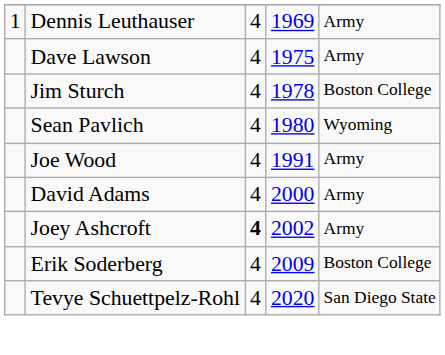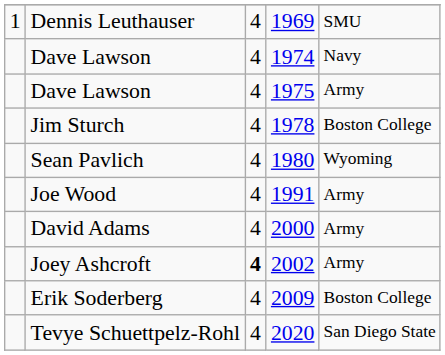 <table class="wikitable">
 <tr>
 </tr>
 <tr>
 <td>1</td>
 <td>Dennis Leuthauser</td>
 <td>4</td>
 <td><a href='#'>1969</a></td>
-<td style="font-size:80%;">Army</td>
+<td style="font-size:80%;">SMU</td>
+</tr>
+<tr>
+<td></td>
+<td>Dave Lawson</td>
+<td>4</td>
+<td><a href='#'>1974</a></td>
+<td style="font-size:80%;">Navy</td>
 </tr>
 <tr>
 <td></td>
 <td>Dave Lawson</td>
 <td>4</td>
 <td><a href='#'>1975</a></td>
 <td style="font-size:80%;">Army</td>
 </tr>
 <tr>
 <td></td>
 <td>Jim Sturch</td>
 <td>4</td>
 <td><a href='#'>1978</a></td>
 <td style="font-size:80%;">Boston College</td>
 </tr>
 <tr>
 <td></td>
 <td>Sean Pavlich</td>
 <td>4</td>
 <td><a href='#'>1980</a></td>
 <td style="font-size:80%;">Wyoming</td>
 </tr>
 <tr>
 <td></td>
 <td>Joe Wood</td>
 <td>4</td>
 <td><a href='#'>1991</a></td>
 <td style="font-size:80%;">Army</td>
 </tr>
 <tr>
 <td></td>
 <td>David Adams</td>
 <td>4</td>
 <td><a href='#'>2000</a></td>
 <td style="font-size:80%;">Army</td>
 </tr>
 <tr>
 <td></td>
 <td>Joey Ashcroft</td>
 <td><strong>4</strong></td>
 <td><a href='#'>2002</a></td>
 <td style="font-size:80%;">Army</td>
 </tr>
 <tr>
 <td></td>
 <td>Erik Soderberg</td>
 <td>4</td>
 <td><a href='#'>2009</a></td>
 <td style="font-size:80%;">Boston College</td>
 </tr>
 <tr>
 <td></td>
 <td>Tevye Schuettpelz-Rohl</td>
 <td>4</td>
 <td><a href='#'>2020</a></td>
 <td style="font-size:80%;">San Diego State</td>
 </tr>
 </table>
